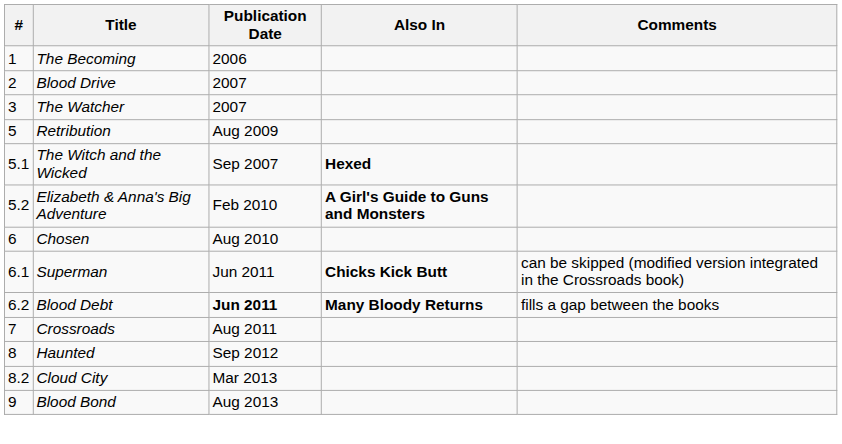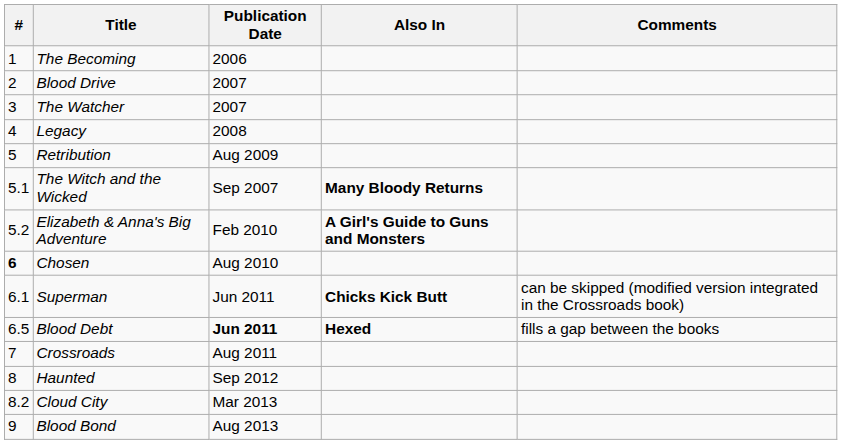 <table class="wikitable">
 <tr>
 <th>#</th>
 <th>Title</th>
 <th>Publication Date</th>
 <th>Also In</th>
 <th>Comments</th>
 </tr>
 <tr>
 <td>1</td>
 <td><em>The Becoming</em></td>
 <td>2006</td>
 <td></td>
 <td></td>
 </tr>
 <tr>
 <td>2</td>
 <td><em>Blood Drive</em></td>
 <td>2007</td>
 <td></td>
 <td></td>
 </tr>
 <tr>
 <td>3</td>
 <td><em>The Watcher</em></td>
 <td>2007</td>
 <td></td>
 <td></td>
 </tr>
 <tr>
+<td>4</td>
+<td><em>Legacy</em></td>
+<td>2008</td>
+<td></td>
+<td></td>
+</tr>
+<tr>
 <td>5</td>
 <td><em>Retribution</em></td>
 <td>Aug 2009</td>
 <td></td>
 <td></td>
 </tr>
 <tr>
 <td>5.1</td>
 <td><em>The Witch and the Wicked</em></td>
 <td>Sep 2007</td>
-<td><strong>Hexed</strong></td>
+<td><strong>Many Bloody Returns</strong></td>
 <td></td>
 </tr>
 <tr>
 <td>5.2</td>
 <td><em>Elizabeth & Anna's Big Adventure</em></td>
 <td>Feb 2010</td>
 <td><strong>A Girl's Guide to Guns and Monsters</strong></td>
 <td></td>
 </tr>
 <tr>
-<td>6</td>
+<td><strong>6</strong></td>
 <td><em>Chosen</em></td>
 <td>Aug 2010</td>
 <td></td>
 <td></td>
 </tr>
 <tr>
 <td>6.1</td>
 <td><em>Superman</em></td>
 <td>Jun 2011</td>
 <td><strong>Chicks Kick Butt</strong></td>
 <td>can be skipped (modified version integrated in the Crossroads book)</td>
 </tr>
 <tr>
-<td>6.2</td>
+<td>6.5</td>
 <td><em>Blood Debt</em></td>
 <td><strong>Jun 2011</strong></td>
-<td><strong>Many Bloody Returns</strong></td>
+<td><strong>Hexed</strong></td>
 <td>fills a gap between the books</td>
 </tr>
 <tr>
 <td>7</td>
 <td><em>Crossroads</em></td>
 <td>Aug 2011</td>
 <td></td>
 <td></td>
 </tr>
 <tr>
 <td>8</td>
 <td><em>Haunted</em></td>
 <td>Sep 2012</td>
 <td></td>
 <td></td>
 </tr>
 <tr>
 <td>8.2</td>
 <td><em>Cloud City</em></td>
 <td>Mar 2013</td>
 <td></td>
 <td></td>
 </tr>
 <tr>
 <td>9</td>
 <td><em>Blood Bond</em></td>
 <td>Aug 2013</td>
 <td></td>
 <td></td>
 </tr>
 </table>
